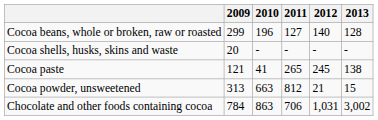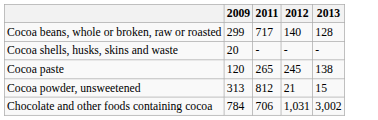 <table class="wikitable">
 <tr>
 <th></th>
 <th>2009</th>
-<th>2010</th>
 <th>2011</th>
 <th>2012</th>
 <th>2013</th>
 </tr>
 <tr>
 <td>Cocoa beans, whole or broken, raw or roasted</td>
 <td>299</td>
-<td>196</td>
-<td>127</td>
+<td>717</td>
 <td>140</td>
 <td>128</td>
 </tr>
 <tr>
 <td>Cocoa shells, husks, skins and waste</td>
 <td>20</td>
 <td>-</td>
 <td>-</td>
 <td>-</td>
-<td>-</td>
 </tr>
 <tr>
 <td>Cocoa paste</td>
-<td>121</td>
-<td>41</td>
+<td>120</td>
 <td>265</td>
 <td>245</td>
 <td>138</td>
 </tr>
 <tr>
 <td>Cocoa powder, unsweetened</td>
 <td>313</td>
-<td>663</td>
 <td>812</td>
 <td>21</td>
 <td>15</td>
 </tr>
 <tr>
 <td>Chocolate and other foods containing cocoa</td>
 <td>784</td>
-<td>863</td>
 <td>706</td>
 <td>1,031</td>
 <td>3,002</td>
 </tr>
 </table>
